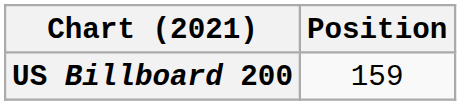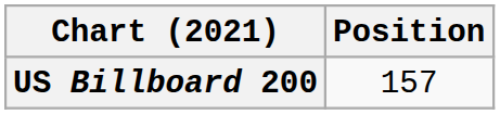 <table class="wikitable plainrowheaders" style="text-align:center">
 <tr>
 <th scope="col">Chart (2021)</th>
 <th scope="col">Position</th>
 </tr>
 <tr>
 <th scope="row">US <em>Billboard</em> 200</th>
-<td>159</td>
+<td>157</td>
 </tr>
 </table>
